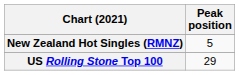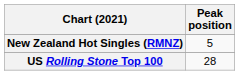 <table class="wikitable sortable plainrowheaders" style="text-align:center;">
 <tr>
 <th scope="col">Chart (2021)</th>
 <th scope="col">Peak<br>position</th>
 </tr>
 <tr>
 </tr>
 <tr>
 </tr>
 <tr>
 </tr>
 <tr>
 </tr>
 <tr>
 <th scope="row">New Zealand Hot Singles (<a href='#'>RMNZ</a>)</th>
 <td>5</td>
 </tr>
 <tr>
 </tr>
 <tr>
 </tr>
 <tr>
 </tr>
 <tr>
 </tr>
 <tr>
 </tr>
 <tr>
 <th scope="row">US <a href='#'><em>Rolling Stone</em> Top 100</a></th>
-<td>29</td>
+<td>28</td>
 </tr>
 </table>
